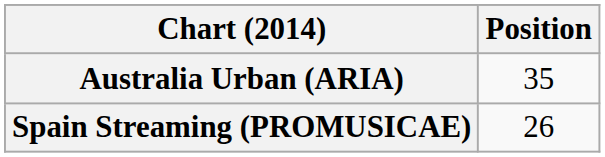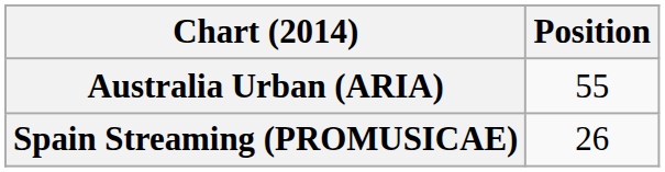 <table class="wikitable sortable plainrowheaders" style="text-align:center;">
 <tr>
 <th scope="col">Chart (2014)</th>
 <th scope="col">Position</th>
 </tr>
 <tr>
 <th scope="row">Australia Urban (ARIA)</th>
-<td>35</td>
+<td>55</td>
 </tr>
 <tr>
 <th scope="row">Spain Streaming (PROMUSICAE)</th>
 <td>26</td>
 </tr>
 </table>
